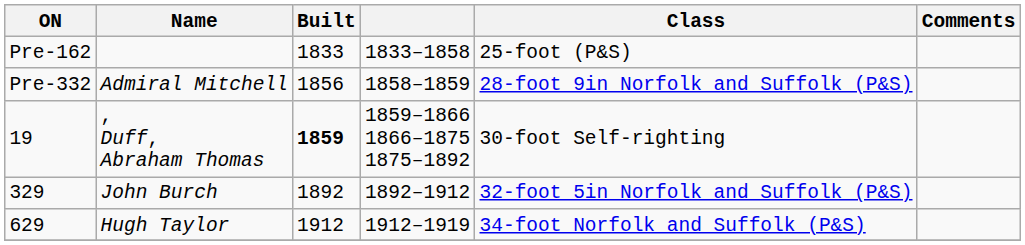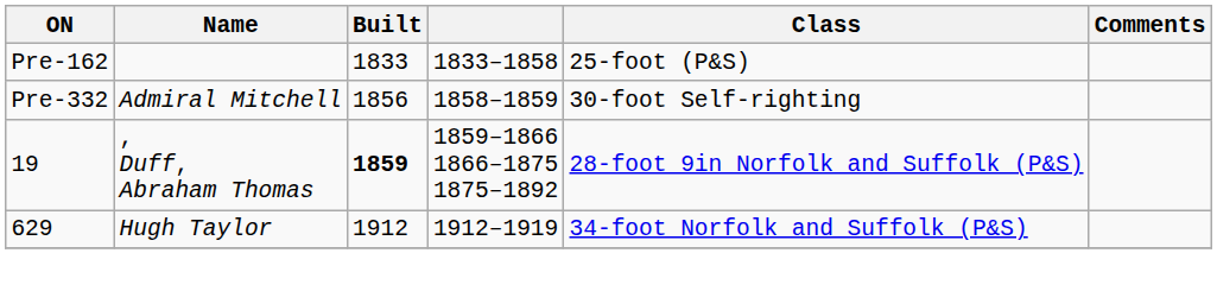 <table class="wikitable">
 <tr>
 <th>ON</th>
 <th>Name</th>
 <th>Built</th>
 <th></th>
 <th>Class</th>
 <th>Comments</th>
 </tr>
 <tr>
 <td>Pre-162</td>
 <td></td>
 <td>1833</td>
 <td>1833–1858</td>
 <td>25-foot (P&S)</td>
 <td></td>
 </tr>
 <tr>
 <td>Pre-332</td>
 <td><em>Admiral Mitchell</em></td>
 <td>1856</td>
 <td>1858–1859</td>
-<td><a href='#'>28-foot 9in Norfolk and Suffolk (P&S)</a></td>
+<td>30-foot Self-righting</td>
 <td></td>
 </tr>
 <tr>
 <td>19</td>
 <td>,<br><em>Duff</em>,<br><em>Abraham Thomas</em></td>
 <td><strong>1859</strong></td>
 <td>1859–1866<br>1866–1875<br>1875–1892</td>
-<td>30-foot Self-righting</td>
-<td></td>
-</tr>
-<tr>
-<td>329</td>
-<td><em>John Burch</em></td>
-<td>1892</td>
-<td>1892–1912</td>
-<td><a href='#'>32-foot 5in Norfolk and Suffolk (P&S)</a></td>
+<td><a href='#'>28-foot 9in Norfolk and Suffolk (P&S)</a></td>
 <td></td>
 </tr>
 <tr>
 <td>629</td>
 <td><em>Hugh Taylor</em></td>
 <td>1912</td>
 <td>1912–1919</td>
 <td><a href='#'>34-foot Norfolk and Suffolk (P&S)</a></td>
 <td></td>
 </tr>
 <tr>
 </tr>
 </table>
